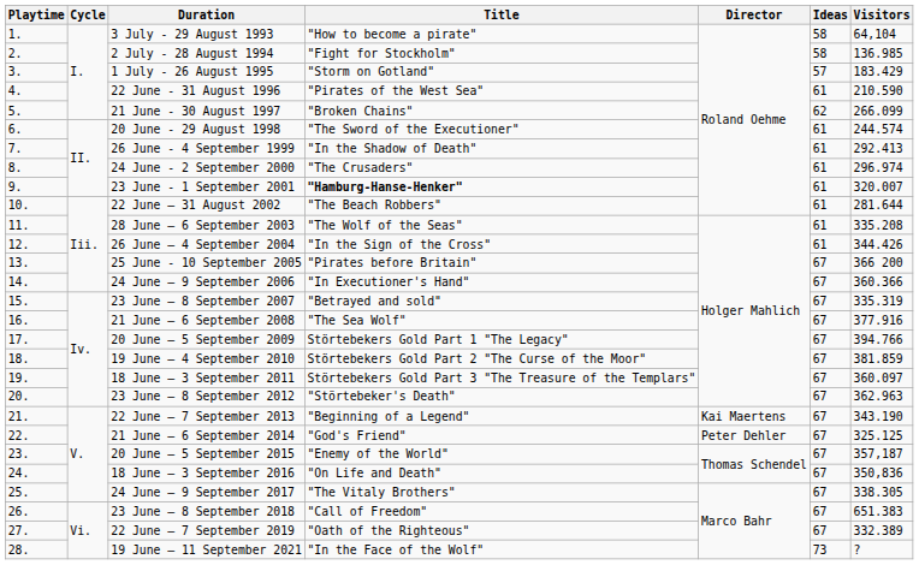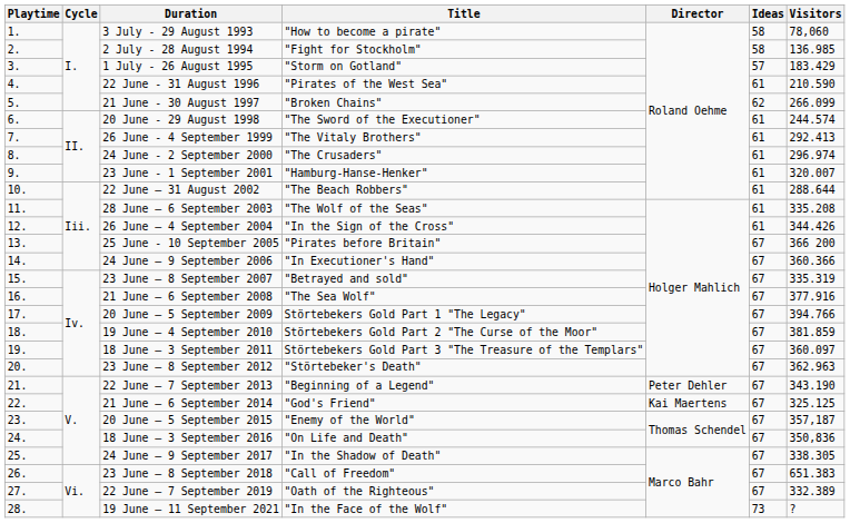 <table class="wikitable sortable">
 <tr>
 <th>Playtime</th>
 <th>Cycle</th>
 <th>Duration</th>
 <th>Title</th>
 <th>Director</th>
 <th>Ideas</th>
 <th>Visitors</th>
 </tr>
 <tr>
 <td>1.</td>
 <td rowspan="5">I.</td>
 <td>3 July - 29 August 1993</td>
 <td>"How to become a pirate"</td>
 <td rowspan="10">Roland Oehme</td>
 <td>58</td>
-<td>64,104</td>
+<td>78,060</td>
 </tr>
 <tr>
 <td>2.</td>
 <td>2 July - 28 August 1994</td>
 <td>"Fight for Stockholm"</td>
 <td>58</td>
 <td>136.985</td>
 </tr>
 <tr>
 <td>3.</td>
 <td>1 July - 26 August 1995</td>
 <td>"Storm on Gotland"</td>
 <td>57</td>
 <td>183.429</td>
 </tr>
 <tr>
 <td>4.</td>
 <td>22 June - 31 August 1996</td>
 <td>"Pirates of the West Sea"</td>
 <td>61</td>
 <td>210.590</td>
 </tr>
 <tr>
 <td>5.</td>
 <td>21 June - 30 August 1997</td>
 <td>"Broken Chains"</td>
 <td>62</td>
 <td>266.099</td>
 </tr>
 <tr>
 <td>6.</td>
 <td rowspan="4">II.</td>
 <td>20 June - 29 August 1998</td>
 <td>"The Sword of the Executioner"</td>
 <td>61</td>
 <td>244.574</td>
 </tr>
 <tr>
 <td>7.</td>
 <td>26 June - 4 September 1999</td>
-<td>"In the Shadow of Death"</td>
+<td>"The Vitaly Brothers"</td>
 <td>61</td>
 <td>292.413</td>
 </tr>
 <tr>
 <td>8.</td>
 <td>24 June - 2 September 2000</td>
 <td>"The Crusaders"</td>
 <td>61</td>
 <td>296.974</td>
 </tr>
 <tr>
 <td>9.</td>
 <td>23 June - 1 September 2001</td>
-<td><strong>"Hamburg-Hanse-Henker"</strong></td>
+<td>"Hamburg-Hanse-Henker"</td>
 <td>61</td>
 <td>320.007</td>
 </tr>
 <tr>
 <td>10.</td>
 <td rowspan="5">Iii.</td>
 <td>22 June – 31 August 2002</td>
 <td>"The Beach Robbers"</td>
 <td>61</td>
-<td>281.644</td>
+<td>288.644</td>
 </tr>
 <tr>
 <td>11.</td>
 <td>28 June – 6 September 2003</td>
 <td>"The Wolf of the Seas"</td>
 <td rowspan="10">Holger Mahlich</td>
 <td>61</td>
 <td>335.208</td>
 </tr>
 <tr>
 <td>12.</td>
 <td>26 June – 4 September 2004</td>
 <td>"In the Sign of the Cross"</td>
 <td>61</td>
 <td>344.426</td>
 </tr>
 <tr>
 <td>13.</td>
 <td>25 June - 10 September 2005</td>
 <td>"Pirates before Britain"</td>
 <td>67</td>
 <td>366 200</td>
 </tr>
 <tr>
 <td>14.</td>
 <td>24 June – 9 September 2006</td>
 <td>"In Executioner's Hand"</td>
 <td>67</td>
 <td>360.366</td>
 </tr>
 <tr>
 <td>15.</td>
 <td rowspan="6">Iv.</td>
 <td>23 June – 8 September 2007</td>
 <td>"Betrayed and sold"</td>
 <td>67</td>
 <td>335.319</td>
 </tr>
 <tr>
 <td>16.</td>
 <td>21 June – 6 September 2008</td>
 <td>"The Sea Wolf"</td>
 <td>67</td>
 <td>377.916</td>
 </tr>
 <tr>
 <td>17.</td>
 <td>20 June – 5 September 2009</td>
 <td>Störtebekers Gold Part 1 "The Legacy"</td>
 <td>67</td>
 <td>394.766</td>
 </tr>
 <tr>
 <td>18.</td>
 <td>19 June – 4 September 2010</td>
 <td>Störtebekers Gold Part 2 "The Curse of the Moor"</td>
 <td>67</td>
 <td>381.859</td>
 </tr>
 <tr>
 <td>19.</td>
 <td>18 June – 3 September 2011</td>
 <td>Störtebekers Gold Part 3 "The Treasure of the Templars"</td>
 <td>67</td>
 <td>360.097</td>
 </tr>
 <tr>
 <td>20.</td>
 <td>23 June – 8 September 2012</td>
 <td>"Störtebeker's Death"</td>
 <td>67</td>
 <td>362.963</td>
 </tr>
 <tr>
 <td>21.</td>
 <td rowspan="5">V.</td>
 <td>22 June – 7 September 2013</td>
 <td>"Beginning of a Legend"</td>
-<td>Kai Maertens</td>
+<td>Peter Dehler</td>
 <td>67</td>
 <td>343.190</td>
 </tr>
 <tr>
 <td>22.</td>
 <td>21 June – 6 September 2014</td>
 <td>"God's Friend"</td>
-<td>Peter Dehler</td>
+<td>Kai Maertens</td>
 <td>67</td>
 <td>325.125</td>
 </tr>
 <tr>
 <td>23.</td>
 <td>20 June – 5 September 2015</td>
 <td>"Enemy of the World"</td>
 <td rowspan="2">Thomas Schendel</td>
 <td>67</td>
 <td>357,187</td>
 </tr>
 <tr>
 <td>24.</td>
 <td>18 June – 3 September 2016</td>
 <td>"On Life and Death"</td>
 <td>67</td>
 <td>350,836</td>
 </tr>
 <tr>
 <td>25.</td>
 <td>24 June – 9 September 2017</td>
-<td>"The Vitaly Brothers"</td>
+<td>"In the Shadow of Death"</td>
 <td rowspan="4">Marco Bahr</td>
 <td>67</td>
 <td>338.305</td>
 </tr>
 <tr>
 <td>26.</td>
 <td rowspan="3">Vi.</td>
 <td>23 June – 8 September 2018</td>
 <td>"Call of Freedom"</td>
 <td>67</td>
 <td>651.383</td>
 </tr>
 <tr>
 <td>27.</td>
 <td>22 June – 7 September 2019</td>
 <td>"Oath of the Righteous"</td>
 <td>67</td>
 <td>332.389</td>
 </tr>
 <tr>
 <td>28.</td>
 <td>19 June – 11 September 2021</td>
 <td>"In the Face of the Wolf"</td>
 <td>73</td>
 <td>?</td>
 </tr>
 </table>
